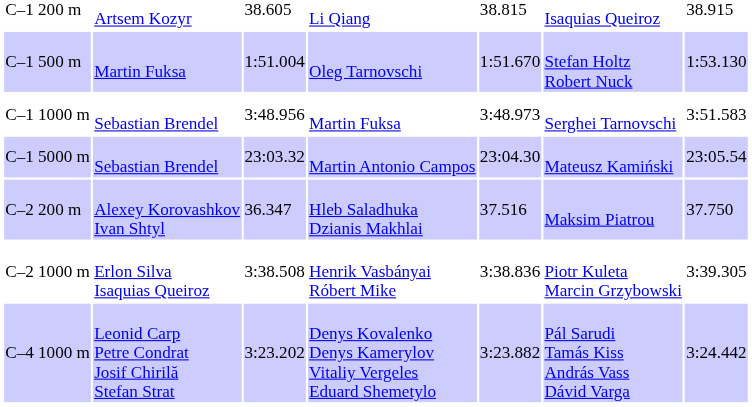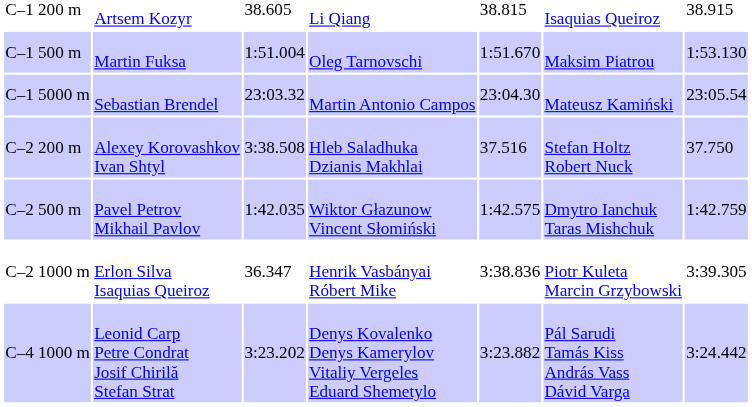 <table>
 <tr>
 <td>C–1 200 m</td>
 <td><br><a href='#'>Artsem Kozyr</a></td>
 <td>38.605</td>
 <td><br><a href='#'>Li Qiang</a></td>
 <td>38.815</td>
 <td><br><a href='#'>Isaquias Queiroz</a></td>
 <td>38.915</td>
 </tr>
 <tr bgcolor=ccccff>
 <td>C–1 500 m</td>
 <td><br><a href='#'>Martin Fuksa</a></td>
 <td>1:51.004</td>
 <td><br><a href='#'>Oleg Tarnovschi</a></td>
 <td>1:51.670</td>
-<td><br><a href='#'>Stefan Holtz</a><br><a href='#'>Robert Nuck</a></td>
+<td><br><a href='#'>Maksim Piatrou</a></td>
 <td>1:53.130</td>
-</tr>
-<tr>
-<td>C–1 1000 m</td>
-<td><br><a href='#'>Sebastian Brendel</a></td>
-<td>3:48.956</td>
-<td><br><a href='#'>Martin Fuksa</a></td>
-<td>3:48.973</td>
-<td><br><a href='#'>Serghei Tarnovschi</a></td>
-<td>3:51.583</td>
 </tr>
 <tr bgcolor=ccccff>
 <td>C–1 5000 m</td>
 <td><br><a href='#'>Sebastian Brendel</a></td>
 <td>23:03.32</td>
 <td><br><a href='#'>Martin Antonio Campos</a></td>
 <td>23:04.30</td>
 <td><br><a href='#'>Mateusz Kamiński</a></td>
 <td>23:05.54</td>
 </tr>
 <tr bgcolor=ccccff>
 <td>C–2 200 m</td>
 <td><br><a href='#'>Alexey Korovashkov</a><br><a href='#'>Ivan Shtyl</a></td>
-<td>36.347</td>
+<td>3:38.508</td>
 <td><br><a href='#'>Hleb Saladhuka</a><br><a href='#'>Dzianis Makhlai</a></td>
 <td>37.516</td>
-<td><br><a href='#'>Maksim Piatrou</a></td>
+<td><br><a href='#'>Stefan Holtz</a><br><a href='#'>Robert Nuck</a></td>
 <td>37.750</td>
+</tr>
+<tr bgcolor=ccccff>
+<td>C–2 500 m</td>
+<td><br><a href='#'>Pavel Petrov</a><br><a href='#'>Mikhail Pavlov</a></td>
+<td>1:42.035</td>
+<td><br><a href='#'>Wiktor Głazunow</a><br><a href='#'>Vincent Słomiński</a></td>
+<td>1:42.575</td>
+<td><br><a href='#'>Dmytro Ianchuk</a><br><a href='#'>Taras Mishchuk</a></td>
+<td>1:42.759</td>
 </tr>
 <tr>
 <td>C–2 1000 m</td>
 <td><br><a href='#'>Erlon Silva</a><br><a href='#'>Isaquias Queiroz</a></td>
-<td>3:38.508</td>
+<td>36.347</td>
 <td><br><a href='#'>Henrik Vasbányai</a><br><a href='#'>Róbert Mike</a></td>
 <td>3:38.836</td>
 <td><br><a href='#'>Piotr Kuleta</a><br><a href='#'>Marcin Grzybowski</a></td>
 <td>3:39.305</td>
 </tr>
 <tr bgcolor=ccccff>
 <td>C–4 1000 m</td>
 <td><br><a href='#'>Leonid Carp</a><br><a href='#'>Petre Condrat</a><br><a href='#'>Josif Chirilă</a><br><a href='#'>Stefan Strat</a></td>
 <td>3:23.202</td>
 <td><br><a href='#'>Denys Kovalenko</a><br><a href='#'>Denys Kamerylov</a><br><a href='#'>Vitaliy Vergeles</a><br><a href='#'>Eduard Shemetylo</a></td>
 <td>3:23.882</td>
 <td><br><a href='#'>Pál Sarudi</a><br><a href='#'>Tamás Kiss</a><br><a href='#'>András Vass</a><br><a href='#'>Dávid Varga</a></td>
 <td>3:24.442</td>
 </tr>
 </table>
